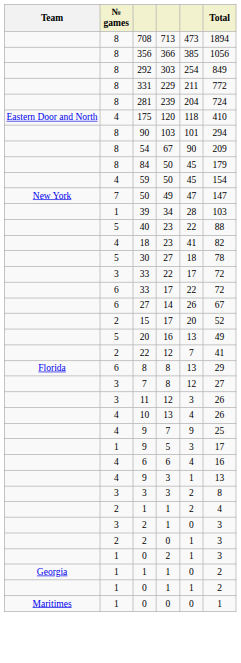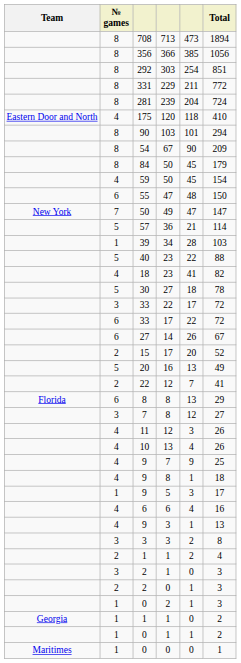 <table class="wikitable sortable" style="margin-top:0; text-align:center; font-size:90%;">
 <tr>
 <th>Team</th>
 <th style="background:#f2f2ce; width:3em;">№ games</th>
 <th style="background:#f2f2ce; width:2em;"></th>
 <th style="background:#f2f2ce; width:2em;"></th>
 <th style="background:#f2f2ce; width:2em;"></th>
 <th style="background:#f2f2ce; width:3em;">Total</th>
 </tr>
 <tr>
 <td></td>
 <td>8</td>
 <td>708</td>
 <td>713</td>
 <td>473</td>
 <td>1894</td>
 </tr>
 <tr>
 <td></td>
 <td>8</td>
 <td>356</td>
 <td>366</td>
 <td>385</td>
 <td>1056</td>
 </tr>
 <tr>
 <td></td>
 <td>8</td>
 <td>292</td>
 <td>303</td>
 <td>254</td>
-<td>849</td>
+<td>851</td>
 </tr>
 <tr>
 <td></td>
 <td>8</td>
 <td>331</td>
 <td>229</td>
 <td>211</td>
 <td>772</td>
 </tr>
 <tr>
 <td></td>
 <td>8</td>
 <td>281</td>
 <td>239</td>
 <td>204</td>
 <td>724</td>
 </tr>
 <tr>
 <td><a href='#'>Eastern Door and North</a></td>
 <td>4</td>
 <td>175</td>
 <td>120</td>
 <td>118</td>
 <td>410</td>
 </tr>
 <tr>
 <td></td>
 <td>8</td>
 <td>90</td>
 <td>103</td>
 <td>101</td>
 <td>294</td>
 </tr>
 <tr>
 <td></td>
 <td>8</td>
 <td>54</td>
 <td>67</td>
 <td>90</td>
 <td>209</td>
 </tr>
 <tr>
 <td></td>
 <td>8</td>
 <td>84</td>
 <td>50</td>
 <td>45</td>
 <td>179</td>
 </tr>
 <tr>
 <td></td>
 <td>4</td>
 <td>59</td>
 <td>50</td>
 <td>45</td>
 <td>154</td>
 </tr>
 <tr>
+<td></td>
+<td>6</td>
+<td>55</td>
+<td>47</td>
+<td>48</td>
+<td>150</td>
+</tr>
+<tr>
 <td> <a href='#'>New York</a></td>
 <td>7</td>
 <td>50</td>
 <td>49</td>
 <td>47</td>
 <td>147</td>
+</tr>
+<tr>
+<td></td>
+<td>5</td>
+<td>57</td>
+<td>36</td>
+<td>21</td>
+<td>114</td>
 </tr>
 <tr>
 <td></td>
 <td>1</td>
 <td>39</td>
 <td>34</td>
 <td>28</td>
 <td>103</td>
 </tr>
 <tr>
 <td></td>
 <td>5</td>
 <td>40</td>
 <td>23</td>
 <td>22</td>
 <td>88</td>
 </tr>
 <tr>
 <td></td>
 <td>4</td>
 <td>18</td>
 <td>23</td>
 <td>41</td>
 <td>82</td>
 </tr>
 <tr>
 <td></td>
 <td>5</td>
 <td>30</td>
 <td>27</td>
 <td>18</td>
 <td>78</td>
 </tr>
 <tr>
 <td></td>
 <td>3</td>
 <td>33</td>
 <td>22</td>
 <td>17</td>
 <td>72</td>
 </tr>
 <tr>
 <td></td>
 <td>6</td>
 <td>33</td>
 <td>17</td>
 <td>22</td>
 <td>72</td>
 </tr>
 <tr>
 <td></td>
 <td>6</td>
 <td>27</td>
 <td>14</td>
 <td>26</td>
 <td>67</td>
 </tr>
 <tr>
 <td></td>
 <td>2</td>
 <td>15</td>
 <td>17</td>
 <td>20</td>
 <td>52</td>
 </tr>
 <tr>
 <td></td>
 <td>5</td>
 <td>20</td>
 <td>16</td>
 <td>13</td>
 <td>49</td>
 </tr>
 <tr>
 <td></td>
 <td>2</td>
 <td>22</td>
 <td>12</td>
 <td>7</td>
 <td>41</td>
 </tr>
 <tr>
 <td> <a href='#'>Florida</a></td>
 <td>6</td>
 <td>8</td>
 <td>8</td>
 <td>13</td>
 <td>29</td>
 </tr>
 <tr>
 <td></td>
 <td>3</td>
 <td>7</td>
 <td>8</td>
 <td>12</td>
 <td>27</td>
 </tr>
 <tr>
 <td></td>
-<td>3</td>
+<td>4</td>
 <td>11</td>
 <td>12</td>
 <td>3</td>
 <td>26</td>
 </tr>
 <tr>
 <td></td>
 <td>4</td>
 <td>10</td>
 <td>13</td>
 <td>4</td>
 <td>26</td>
 </tr>
 <tr>
 <td></td>
 <td>4</td>
 <td>9</td>
 <td>7</td>
 <td>9</td>
 <td>25</td>
+</tr>
+<tr>
+<td></td>
+<td>4</td>
+<td>9</td>
+<td>8</td>
+<td>1</td>
+<td>18</td>
 </tr>
 <tr>
 <td></td>
 <td>1</td>
 <td>9</td>
 <td>5</td>
 <td>3</td>
 <td>17</td>
 </tr>
 <tr>
 <td></td>
 <td>4</td>
 <td>6</td>
 <td>6</td>
 <td>4</td>
 <td>16</td>
 </tr>
 <tr>
 <td></td>
 <td>4</td>
 <td>9</td>
 <td>3</td>
 <td>1</td>
 <td>13</td>
 </tr>
 <tr>
 <td></td>
 <td>3</td>
 <td>3</td>
 <td>3</td>
 <td>2</td>
 <td>8</td>
 </tr>
 <tr>
 <td></td>
 <td>2</td>
 <td>1</td>
 <td>1</td>
 <td>2</td>
 <td>4</td>
 </tr>
 <tr>
 <td></td>
 <td>3</td>
 <td>2</td>
 <td>1</td>
 <td>0</td>
 <td>3</td>
 </tr>
 <tr>
 <td></td>
 <td>2</td>
 <td>2</td>
 <td>0</td>
 <td>1</td>
 <td>3</td>
 </tr>
 <tr>
 <td></td>
 <td>1</td>
 <td>0</td>
 <td>2</td>
 <td>1</td>
 <td>3</td>
 </tr>
 <tr>
 <td> <a href='#'>Georgia</a></td>
 <td>1</td>
 <td>1</td>
 <td>1</td>
 <td>0</td>
 <td>2</td>
 </tr>
 <tr>
 <td></td>
 <td>1</td>
 <td>0</td>
 <td>1</td>
 <td>1</td>
 <td>2</td>
 </tr>
 <tr>
 <td> <a href='#'>Maritimes</a></td>
 <td>1</td>
 <td>0</td>
 <td>0</td>
 <td>0</td>
 <td>1</td>
 </tr>
 </table>
